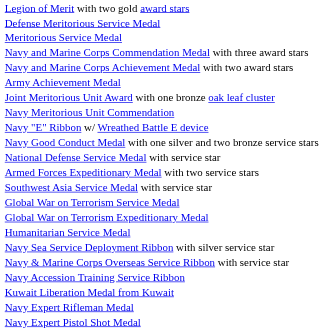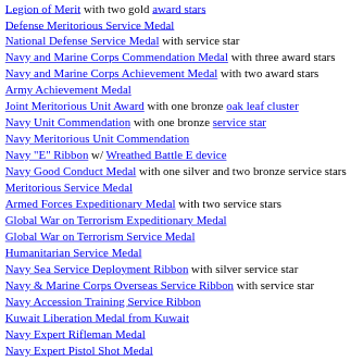 <table>
 <tr>
 <td><span></span><span></span></td>
 <td><a href='#'>Legion of Merit</a> with two gold <a href='#'>award stars</a></td>
 </tr>
 <tr>
 <td></td>
 <td><a href='#'>Defense Meritorious Service Medal</a></td>
 </tr>
 <tr>
 <td></td>
-<td><a href='#'>Meritorious Service Medal</a></td>
+<td><a href='#'>National Defense Service Medal</a> with service star</td>
 </tr>
 <tr>
 <td><span></span><span></span><span></span></td>
 <td><a href='#'>Navy and Marine Corps Commendation Medal</a> with three award stars</td>
 </tr>
 <tr>
 <td><span></span><span></span></td>
 <td><a href='#'>Navy and Marine Corps Achievement Medal</a> with two award stars</td>
 </tr>
 <tr>
 <td></td>
 <td><a href='#'>Army Achievement Medal</a></td>
 </tr>
 <tr>
 <td></td>
 <td><a href='#'>Joint Meritorious Unit Award</a> with one bronze <a href='#'>oak leaf cluster</a></td>
 </tr>
 <tr>
 <td></td>
+<td><a href='#'>Navy Unit Commendation</a> with one bronze <a href='#'>service star</a></td>
+</tr>
+<tr>
+<td></td>
 <td><a href='#'>Navy Meritorious Unit Commendation</a></td>
 </tr>
 <tr>
 <td></td>
 <td><a href='#'>Navy "E" Ribbon</a> w/ <a href='#'>Wreathed Battle E device</a></td>
 </tr>
 <tr>
 <td><span></span><span></span><span></span></td>
 <td><a href='#'>Navy Good Conduct Medal</a> with one silver and two bronze service stars</td>
 </tr>
 <tr>
 <td></td>
-<td><a href='#'>National Defense Service Medal</a> with service star</td>
+<td><a href='#'>Meritorious Service Medal</a></td>
 </tr>
 <tr>
 <td><span></span><span></span></td>
 <td><a href='#'>Armed Forces Expeditionary Medal</a> with two service stars</td>
 </tr>
 <tr>
 <td></td>
-<td><a href='#'>Southwest Asia Service Medal</a> with service star</td>
+<td><a href='#'>Global War on Terrorism Expeditionary Medal</a></td>
 </tr>
 <tr>
 <td></td>
 <td><a href='#'>Global War on Terrorism Service Medal</a></td>
-</tr>
-<tr>
-<td></td>
-<td><a href='#'>Global War on Terrorism Expeditionary Medal</a></td>
 </tr>
 <tr>
 <td></td>
 <td><a href='#'>Humanitarian Service Medal</a></td>
 </tr>
 <tr>
 <td></td>
 <td><a href='#'>Navy Sea Service Deployment Ribbon</a> with silver service star</td>
 </tr>
 <tr>
 <td></td>
 <td><a href='#'>Navy & Marine Corps Overseas Service Ribbon</a> with service star</td>
 </tr>
 <tr>
 <td></td>
 <td><a href='#'>Navy Accession Training Service Ribbon</a></td>
 </tr>
 <tr>
 <td></td>
 <td><a href='#'>Kuwait Liberation Medal from Kuwait</a></td>
 </tr>
 <tr>
 <td></td>
 <td><a href='#'>Navy Expert Rifleman Medal</a></td>
 </tr>
 <tr>
 <td></td>
 <td><a href='#'>Navy Expert Pistol Shot Medal</a></td>
 </tr>
 </table>
